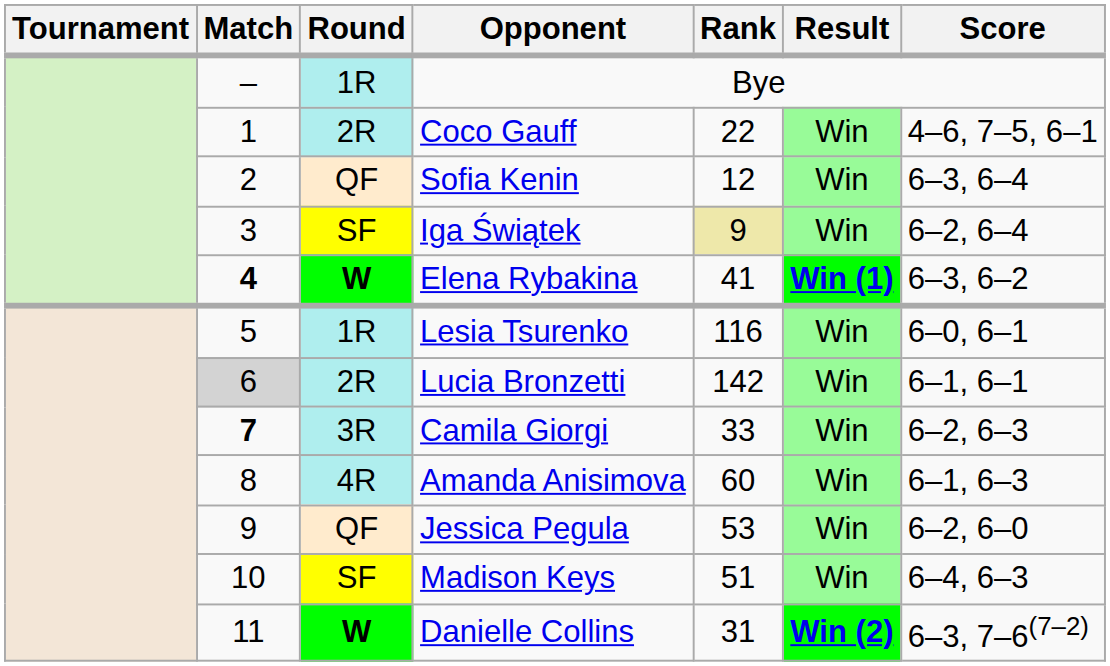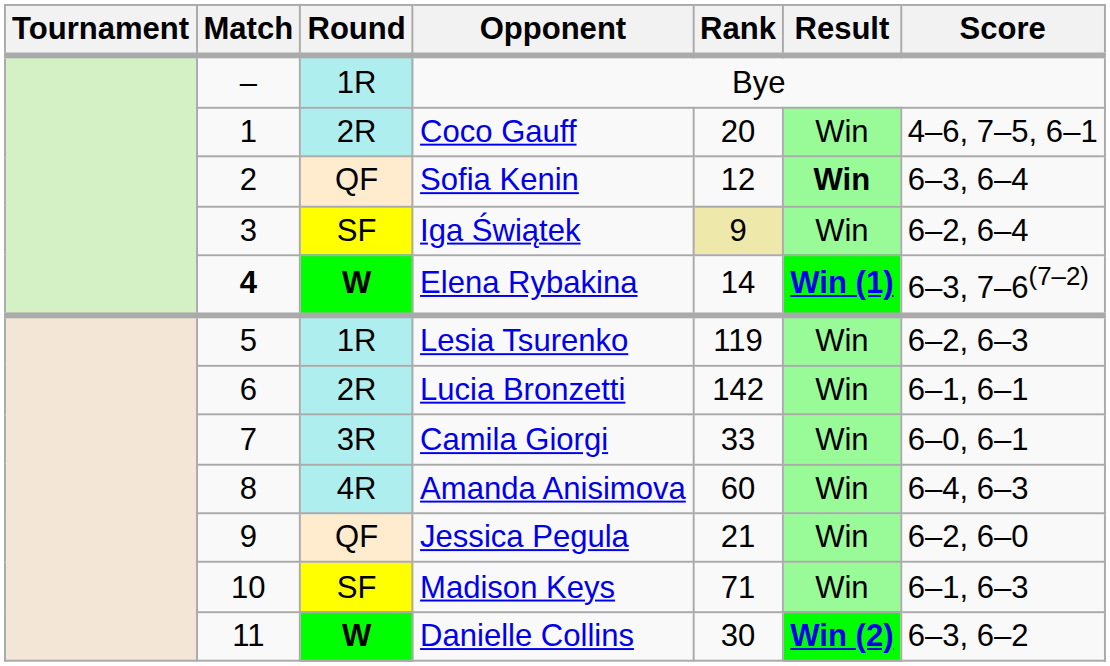 <table class="wikitable">
 <tr>
 <th>Tournament</th>
 <th>Match</th>
 <th>Round</th>
 <th>Opponent</th>
 <th>Rank</th>
 <th>Result</th>
 <th>Score</th>
 </tr>
 <tr style="border-top:3px solid #aaaaaa">
 <td rowspan="5" style="background:#d4f1c5; text-align:left"></td>
 <td style="text-align:center">–</td>
 <td style="text-align:center; background:#afeeee">1R</td>
 <td colspan="4" style="text-align:center">Bye</td>
 </tr>
 <tr>
 <td style="text-align:center">1</td>
 <td style="text-align:center; background:#afeeee">2R</td>
 <td> <a href='#'>Coco Gauff</a></td>
-<td style="text-align:center">22</td>
+<td style="text-align:center">20</td>
 <td style="text-align:center; background:#98fb98">Win</td>
 <td>4–6, 7–5, 6–1</td>
 </tr>
 <tr>
 <td style="text-align:center">2</td>
 <td style="text-align:center; background:#ffebcd">QF</td>
 <td> <a href='#'>Sofia Kenin</a> </td>
 <td style="text-align:center">12</td>
-<td style="text-align:center; background:#98fb98">Win</td>
+<td style="text-align:center; background:#98fb98"><strong>Win</strong></td>
 <td>6–3, 6–4</td>
 </tr>
 <tr>
 <td style="text-align:center">3</td>
 <td style="text-align:center; background:yellow">SF</td>
 <td> <a href='#'>Iga Świątek</a> </td>
 <td style="text-align:center; background:#eee8aa">9</td>
 <td style="text-align:center; background:#98fb98">Win</td>
 <td>6–2, 6–4</td>
 </tr>
 <tr>
 <td style="text-align:center"><strong>4</strong></td>
 <td style="text-align:center; background:lime"><strong>W</strong></td>
 <td> <a href='#'>Elena Rybakina</a> </td>
-<td style="text-align:center">41</td>
+<td style="text-align:center">14</td>
 <td style="text-align:center; background:lime"><strong><a href='#'>Win (1)</a></strong></td>
-<td>6–3, 6–2</td>
+<td>6–3, 7–6<sup>(7–2)</sup></td>
 </tr>
 <tr style="border-top:3px solid #aaaaaa">
 <td rowspan="7" style="background:#f3e6d7; text-align:left"></td>
 <td style="text-align:center">5</td>
 <td style="text-align:center; background:#afeeee">1R</td>
 <td> <a href='#'>Lesia Tsurenko</a> </td>
-<td style="text-align:center">116</td>
+<td style="text-align:center">119</td>
 <td style="text-align:center; background:#98fb98">Win</td>
-<td>6–0, 6–1</td>
+<td>6–2, 6–3</td>
 </tr>
 <tr>
-<td style="background: lightgrey; text-align:center">6</td>
+<td style="text-align:center">6</td>
 <td style="text-align:center; background:#afeeee">2R</td>
 <td> <a href='#'>Lucia Bronzetti</a> </td>
 <td style="text-align:center">142</td>
 <td style="text-align:center; background:#98fb98">Win</td>
 <td>6–1, 6–1</td>
 </tr>
 <tr>
-<td style="text-align:center"><strong>7</strong></td>
+<td style="text-align:center">7</td>
 <td style="text-align:center; background:#afeeee">3R</td>
 <td> <a href='#'>Camila Giorgi</a> </td>
 <td style="text-align:center">33</td>
 <td style="text-align:center; background:#98fb98">Win</td>
-<td>6–2, 6–3</td>
+<td>6–0, 6–1</td>
 </tr>
 <tr>
 <td style="text-align:center">8</td>
 <td style="text-align:center; background:#afeeee">4R</td>
 <td> <a href='#'>Amanda Anisimova</a></td>
 <td style="text-align:center">60</td>
 <td style="text-align:center; background:#98fb98">Win</td>
-<td>6–1, 6–3</td>
+<td>6–4, 6–3</td>
 </tr>
 <tr>
 <td style="text-align:center">9</td>
 <td style="text-align:center; background:#ffebcd">QF</td>
 <td> <a href='#'>Jessica Pegula</a> </td>
-<td style="text-align:center">53</td>
+<td style="text-align:center">21</td>
 <td style="text-align:center; background:#98fb98">Win</td>
 <td>6–2, 6–0</td>
 </tr>
 <tr>
 <td style="text-align:center">10</td>
 <td style="text-align:center; background:yellow">SF</td>
 <td> <a href='#'>Madison Keys</a></td>
-<td style="text-align:center">51</td>
+<td style="text-align:center">71</td>
 <td style="text-align:center; background:#98fb98">Win</td>
-<td>6–4, 6–3</td>
+<td>6–1, 6–3</td>
 </tr>
 <tr>
 <td style="text-align:center">11</td>
 <td style="text-align:center; background:lime"><strong>W</strong></td>
 <td> <a href='#'>Danielle Collins</a> </td>
-<td style="text-align:center">31</td>
+<td style="text-align:center">30</td>
 <td style="text-align:center; background:lime"><strong><a href='#'>Win (2)</a></strong></td>
-<td>6–3, 7–6<sup>(7–2)</sup></td>
+<td>6–3, 6–2</td>
 </tr>
 </table>
